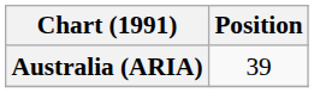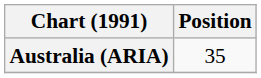 <table class="wikitable sortable plainrowheaders" style="text-align:center">
 <tr>
 <th scope="col">Chart (1991)</th>
 <th scope="col">Position</th>
 </tr>
 <tr>
 <th scope="row">Australia (ARIA)</th>
-<td>39</td>
+<td>35</td>
 </tr>
 <tr>
 </tr>
 </table>
